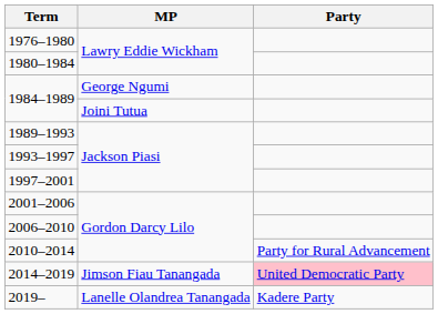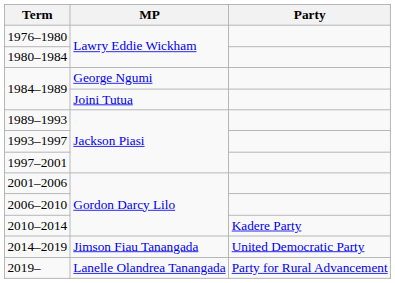 <table class=wikitable>
 <tr>
 <th>Term</th>
 <th>MP</th>
 <th>Party</th>
 </tr>
 <tr>
 <td>1976–1980</td>
 <td rowspan=2><a href='#'>Lawry Eddie Wickham</a></td>
 <td> </td>
 </tr>
 <tr>
 <td>1980–1984</td>
 <td> </td>
 </tr>
 <tr>
 <td rowspan=2>1984–1989</td>
 <td><a href='#'>George Ngumi</a></td>
 <td> </td>
 </tr>
 <tr>
 <td><a href='#'>Joini Tutua</a></td>
 <td> </td>
 </tr>
 <tr>
 <td>1989–1993</td>
 <td rowspan=3><a href='#'>Jackson Piasi</a></td>
 <td> </td>
 </tr>
 <tr>
 <td>1993–1997</td>
 <td> </td>
 </tr>
 <tr>
 <td>1997–2001</td>
 <td> </td>
 </tr>
 <tr>
 <td>2001–2006</td>
 <td rowspan=3><a href='#'>Gordon Darcy Lilo</a></td>
 <td> </td>
 </tr>
 <tr>
 <td>2006–2010</td>
 <td> </td>
 </tr>
 <tr>
 <td>2010–2014</td>
-<td><a href='#'>Party for Rural Advancement</a></td>
+<td><a href='#'>Kadere Party</a></td>
 </tr>
 <tr>
 <td>2014–2019</td>
 <td><a href='#'>Jimson Fiau Tanangada</a></td>
-<td style="background: pink;"><a href='#'>United Democratic Party</a></td>
+<td><a href='#'>United Democratic Party</a></td>
 </tr>
 <tr>
 <td>2019–</td>
 <td><a href='#'>Lanelle Olandrea Tanangada</a></td>
-<td><a href='#'>Kadere Party</a></td>
+<td><a href='#'>Party for Rural Advancement</a></td>
 </tr>
 </table>
